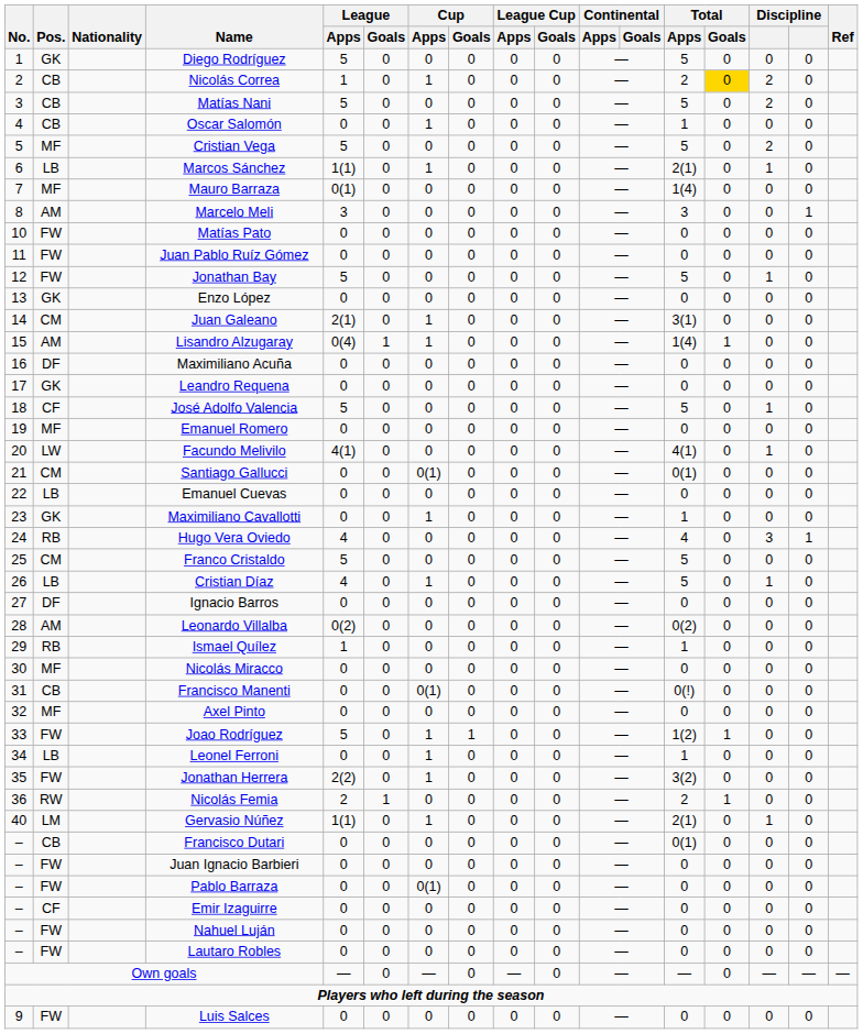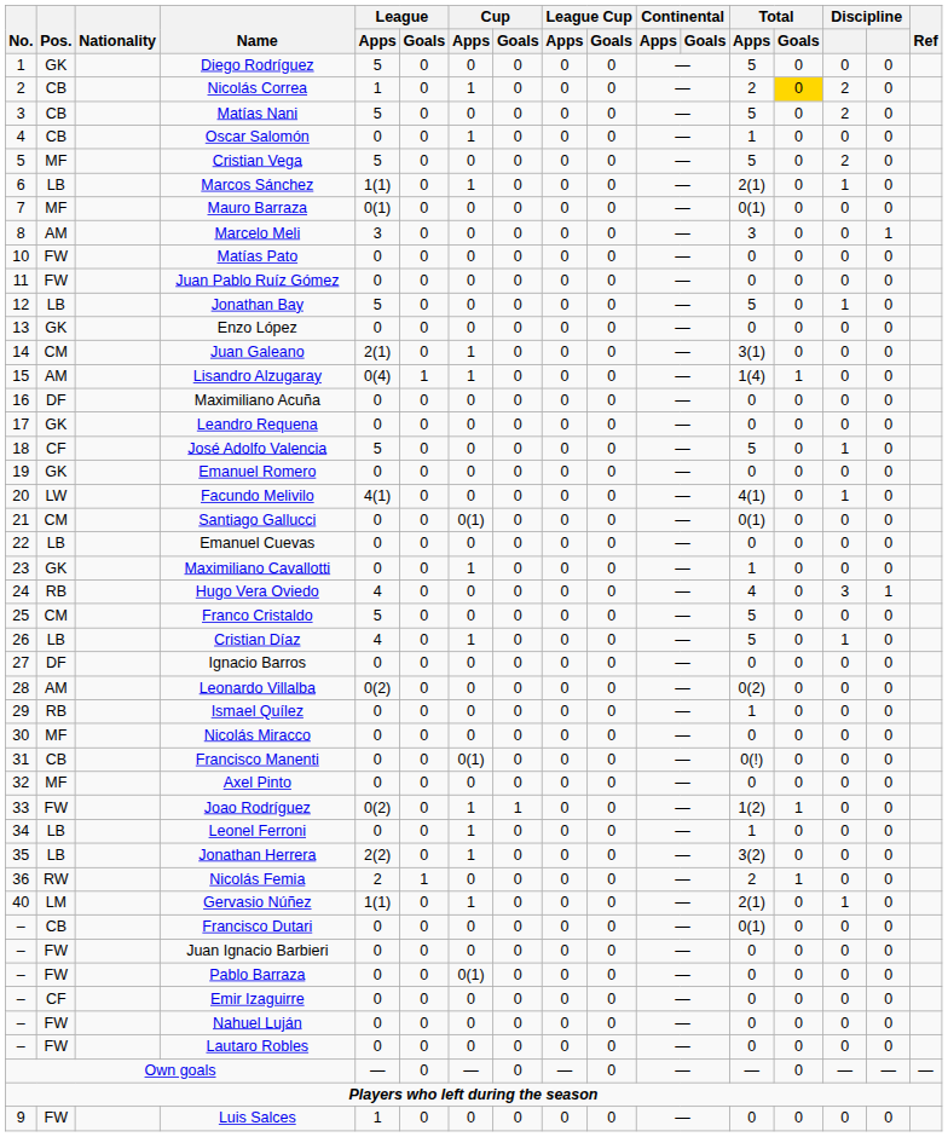 <table class="wikitable" style="text-align:center">
 <tr>
 <th rowspan="2" valign="bottom">No.</th>
 <th rowspan="2" valign="bottom">Pos.</th>
 <th rowspan="2" valign="bottom">Nationality</th>
 <th rowspan="2" valign="bottom" width="200">Name</th>
 <th colspan="2" width="85">League</th>
 <th colspan="2" width="85">Cup</th>
 <th colspan="2" width="85">League Cup</th>
 <th colspan="2" width="85">Continental</th>
 <th colspan="2" width="85">Total</th>
 <th colspan="2" width="85">Discipline</th>
 <th rowspan="2" valign="bottom">Ref</th>
 </tr>
 <tr>
 <th>Apps</th>
 <th>Goals</th>
 <th>Apps</th>
 <th>Goals</th>
 <th>Apps</th>
 <th>Goals</th>
 <th>Apps</th>
 <th>Goals</th>
 <th>Apps</th>
 <th>Goals</th>
 <th></th>
 <th></th>
 </tr>
 <tr>
 <td align="center">1</td>
 <td align="center">GK</td>
 <td align="center"></td>
 <td align="center"><a href='#'>Diego Rodríguez</a></td>
 <td>5</td>
 <td>0</td>
 <td>0</td>
 <td>0</td>
 <td>0</td>
 <td>0</td>
 <td colspan="2">—</td>
 <td>5</td>
 <td>0</td>
 <td>0</td>
 <td>0</td>
 <td></td>
 </tr>
 <tr>
 <td align="center">2</td>
 <td align="center">CB</td>
 <td align="center"></td>
 <td align="center"><a href='#'>Nicolás Correa</a></td>
 <td>1</td>
 <td>0</td>
 <td>1</td>
 <td>0</td>
 <td>0</td>
 <td>0</td>
 <td colspan="2">—</td>
 <td>2</td>
 <td style="background: gold;">0</td>
 <td>2</td>
 <td>0</td>
 <td></td>
 </tr>
 <tr>
 <td align="center">3</td>
 <td align="center">CB</td>
 <td align="center"></td>
 <td align="center"><a href='#'>Matías Nani</a></td>
 <td>5</td>
 <td>0</td>
 <td>0</td>
 <td>0</td>
 <td>0</td>
 <td>0</td>
 <td colspan="2">—</td>
 <td>5</td>
 <td>0</td>
 <td>2</td>
 <td>0</td>
 <td></td>
 </tr>
 <tr>
 <td align="center">4</td>
 <td align="center">CB</td>
 <td align="center"></td>
 <td align="center"><a href='#'>Oscar Salomón</a></td>
 <td>0</td>
 <td>0</td>
 <td>1</td>
 <td>0</td>
 <td>0</td>
 <td>0</td>
 <td colspan="2">—</td>
 <td>1</td>
 <td>0</td>
 <td>0</td>
 <td>0</td>
 <td></td>
 </tr>
 <tr>
 <td align="center">5</td>
 <td align="center">MF</td>
 <td align="center"></td>
 <td align="center"><a href='#'>Cristian Vega</a></td>
 <td>5</td>
 <td>0</td>
 <td>0</td>
 <td>0</td>
 <td>0</td>
 <td>0</td>
 <td colspan="2">—</td>
 <td>5</td>
 <td>0</td>
 <td>2</td>
 <td>0</td>
 <td></td>
 </tr>
 <tr>
 <td align="center">6</td>
 <td align="center">LB</td>
 <td align="center"></td>
 <td align="center"><a href='#'>Marcos Sánchez</a></td>
 <td>1(1)</td>
 <td>0</td>
 <td>1</td>
 <td>0</td>
 <td>0</td>
 <td>0</td>
 <td colspan="2">—</td>
 <td>2(1)</td>
 <td>0</td>
 <td>1</td>
 <td>0</td>
 <td></td>
 </tr>
 <tr>
 <td align="center">7</td>
 <td align="center">MF</td>
 <td align="center"></td>
 <td align="center"><a href='#'>Mauro Barraza</a></td>
 <td>0(1)</td>
 <td>0</td>
 <td>0</td>
 <td>0</td>
 <td>0</td>
 <td>0</td>
 <td colspan="2">—</td>
-<td>1(4)</td>
+<td>0(1)</td>
 <td>0</td>
 <td>0</td>
 <td>0</td>
 <td></td>
 </tr>
 <tr>
 <td align="center">8</td>
 <td align="center">AM</td>
 <td align="center"></td>
 <td align="center"><a href='#'>Marcelo Meli</a></td>
 <td>3</td>
 <td>0</td>
 <td>0</td>
 <td>0</td>
 <td>0</td>
 <td>0</td>
 <td colspan="2">—</td>
 <td>3</td>
 <td>0</td>
 <td>0</td>
 <td>1</td>
 <td></td>
 </tr>
 <tr>
 <td align="center">10</td>
 <td align="center">FW</td>
 <td align="center"></td>
 <td align="center"><a href='#'>Matías Pato</a></td>
 <td>0</td>
 <td>0</td>
 <td>0</td>
 <td>0</td>
 <td>0</td>
 <td>0</td>
 <td colspan="2">—</td>
 <td>0</td>
 <td>0</td>
 <td>0</td>
 <td>0</td>
 <td></td>
 </tr>
 <tr>
 <td align="center">11</td>
 <td align="center">FW</td>
 <td align="center"></td>
 <td align="center"><a href='#'>Juan Pablo Ruíz Gómez</a></td>
 <td>0</td>
 <td>0</td>
 <td>0</td>
 <td>0</td>
 <td>0</td>
 <td>0</td>
 <td colspan="2">—</td>
 <td>0</td>
 <td>0</td>
 <td>0</td>
 <td>0</td>
 <td></td>
 </tr>
 <tr>
 <td align="center">12</td>
-<td align="center">FW</td>
+<td align="center">LB</td>
 <td align="center"></td>
 <td align="center"><a href='#'>Jonathan Bay</a></td>
 <td>5</td>
 <td>0</td>
 <td>0</td>
 <td>0</td>
 <td>0</td>
 <td>0</td>
 <td colspan="2">—</td>
 <td>5</td>
 <td>0</td>
 <td>1</td>
 <td>0</td>
 <td></td>
 </tr>
 <tr>
 <td align="center">13</td>
 <td align="center">GK</td>
 <td align="center"></td>
 <td align="center">Enzo López</td>
 <td>0</td>
 <td>0</td>
 <td>0</td>
 <td>0</td>
 <td>0</td>
 <td>0</td>
 <td colspan="2">—</td>
 <td>0</td>
 <td>0</td>
 <td>0</td>
 <td>0</td>
 <td></td>
 </tr>
 <tr>
 <td align="center">14</td>
 <td align="center">CM</td>
 <td align="center"></td>
 <td align="center"><a href='#'>Juan Galeano</a></td>
 <td>2(1)</td>
 <td>0</td>
 <td>1</td>
 <td>0</td>
 <td>0</td>
 <td>0</td>
 <td colspan="2">—</td>
 <td>3(1)</td>
 <td>0</td>
 <td>0</td>
 <td>0</td>
 <td></td>
 </tr>
 <tr>
 <td align="center">15</td>
 <td align="center">AM</td>
 <td align="center"></td>
 <td align="center"><a href='#'>Lisandro Alzugaray</a></td>
 <td>0(4)</td>
 <td>1</td>
 <td>1</td>
 <td>0</td>
 <td>0</td>
 <td>0</td>
 <td colspan="2">—</td>
 <td>1(4)</td>
 <td>1</td>
 <td>0</td>
 <td>0</td>
 <td></td>
 </tr>
 <tr>
 <td align="center">16</td>
 <td align="center">DF</td>
 <td align="center"></td>
 <td align="center">Maximiliano Acuña</td>
 <td>0</td>
 <td>0</td>
 <td>0</td>
 <td>0</td>
 <td>0</td>
 <td>0</td>
 <td colspan="2">—</td>
 <td>0</td>
 <td>0</td>
 <td>0</td>
 <td>0</td>
 <td></td>
 </tr>
 <tr>
 <td align="center">17</td>
 <td align="center">GK</td>
 <td align="center"></td>
 <td align="center"><a href='#'>Leandro Requena</a></td>
 <td>0</td>
 <td>0</td>
 <td>0</td>
 <td>0</td>
 <td>0</td>
 <td>0</td>
 <td colspan="2">—</td>
 <td>0</td>
 <td>0</td>
 <td>0</td>
 <td>0</td>
 <td></td>
 </tr>
 <tr>
 <td align="center">18</td>
 <td align="center">CF</td>
 <td align="center"></td>
 <td align="center"><a href='#'>José Adolfo Valencia</a></td>
 <td>5</td>
 <td>0</td>
 <td>0</td>
 <td>0</td>
 <td>0</td>
 <td>0</td>
 <td colspan="2">—</td>
 <td>5</td>
 <td>0</td>
 <td>1</td>
 <td>0</td>
 <td></td>
 </tr>
 <tr>
 <td align="center">19</td>
-<td align="center">MF</td>
+<td align="center">GK</td>
 <td align="center"></td>
 <td align="center"><a href='#'>Emanuel Romero</a></td>
 <td>0</td>
 <td>0</td>
 <td>0</td>
 <td>0</td>
 <td>0</td>
 <td>0</td>
 <td colspan="2">—</td>
 <td>0</td>
 <td>0</td>
 <td>0</td>
 <td>0</td>
 <td></td>
 </tr>
 <tr>
 <td align="center">20</td>
 <td align="center">LW</td>
 <td align="center"></td>
 <td align="center"><a href='#'>Facundo Melivilo</a></td>
 <td>4(1)</td>
 <td>0</td>
 <td>0</td>
 <td>0</td>
 <td>0</td>
 <td>0</td>
 <td colspan="2">—</td>
 <td>4(1)</td>
 <td>0</td>
 <td>1</td>
 <td>0</td>
 <td></td>
 </tr>
 <tr>
 <td align="center">21</td>
 <td align="center">CM</td>
 <td align="center"></td>
 <td align="center"><a href='#'>Santiago Gallucci</a></td>
 <td>0</td>
 <td>0</td>
 <td>0(1)</td>
 <td>0</td>
 <td>0</td>
 <td>0</td>
 <td colspan="2">—</td>
 <td>0(1)</td>
 <td>0</td>
 <td>0</td>
 <td>0</td>
 <td></td>
 </tr>
 <tr>
 <td align="center">22</td>
 <td align="center">LB</td>
 <td align="center"></td>
 <td align="center">Emanuel Cuevas</td>
 <td>0</td>
 <td>0</td>
 <td>0</td>
 <td>0</td>
 <td>0</td>
 <td>0</td>
 <td colspan="2">—</td>
 <td>0</td>
 <td>0</td>
 <td>0</td>
 <td>0</td>
 <td></td>
 </tr>
 <tr>
 <td align="center">23</td>
 <td align="center">GK</td>
 <td align="center"></td>
 <td align="center"><a href='#'>Maximiliano Cavallotti</a></td>
 <td>0</td>
 <td>0</td>
 <td>1</td>
 <td>0</td>
 <td>0</td>
 <td>0</td>
 <td colspan="2">—</td>
 <td>1</td>
 <td>0</td>
 <td>0</td>
 <td>0</td>
 <td></td>
 </tr>
 <tr>
 <td align="center">24</td>
 <td align="center">RB</td>
 <td align="center"></td>
 <td align="center"><a href='#'>Hugo Vera Oviedo</a></td>
 <td>4</td>
 <td>0</td>
 <td>0</td>
 <td>0</td>
 <td>0</td>
 <td>0</td>
 <td colspan="2">—</td>
 <td>4</td>
 <td>0</td>
 <td>3</td>
 <td>1</td>
 <td></td>
 </tr>
 <tr>
 <td align="center">25</td>
 <td align="center">CM</td>
 <td align="center"></td>
 <td align="center"><a href='#'>Franco Cristaldo</a></td>
 <td>5</td>
 <td>0</td>
 <td>0</td>
 <td>0</td>
 <td>0</td>
 <td>0</td>
 <td colspan="2">—</td>
 <td>5</td>
 <td>0</td>
 <td>0</td>
 <td>0</td>
 <td></td>
 </tr>
 <tr>
 <td align="center">26</td>
 <td align="center">LB</td>
 <td align="center"></td>
 <td align="center"><a href='#'>Cristian Díaz</a></td>
 <td>4</td>
 <td>0</td>
 <td>1</td>
 <td>0</td>
 <td>0</td>
 <td>0</td>
 <td colspan="2">—</td>
 <td>5</td>
 <td>0</td>
 <td>1</td>
 <td>0</td>
 <td></td>
 </tr>
 <tr>
 <td align="center">27</td>
 <td align="center">DF</td>
 <td align="center"></td>
 <td align="center">Ignacio Barros</td>
 <td>0</td>
 <td>0</td>
 <td>0</td>
 <td>0</td>
 <td>0</td>
 <td>0</td>
 <td colspan="2">—</td>
 <td>0</td>
 <td>0</td>
 <td>0</td>
 <td>0</td>
 <td></td>
 </tr>
 <tr>
 <td align="center">28</td>
 <td align="center">AM</td>
 <td align="center"></td>
 <td align="center"><a href='#'>Leonardo Villalba</a></td>
 <td>0(2)</td>
 <td>0</td>
 <td>0</td>
 <td>0</td>
 <td>0</td>
 <td>0</td>
 <td colspan="2">—</td>
 <td>0(2)</td>
 <td>0</td>
 <td>0</td>
 <td>0</td>
 <td></td>
 </tr>
 <tr>
 <td align="center">29</td>
 <td align="center">RB</td>
 <td align="center"></td>
 <td align="center"><a href='#'>Ismael Quílez</a></td>
-<td>1</td>
+<td>0</td>
 <td>0</td>
 <td>0</td>
 <td>0</td>
 <td>0</td>
 <td>0</td>
 <td colspan="2">—</td>
 <td>1</td>
 <td>0</td>
 <td>0</td>
 <td>0</td>
 <td></td>
 </tr>
 <tr>
 <td align="center">30</td>
 <td align="center">MF</td>
 <td align="center"></td>
 <td align="center"><a href='#'>Nicolás Miracco</a></td>
 <td>0</td>
 <td>0</td>
 <td>0</td>
 <td>0</td>
 <td>0</td>
 <td>0</td>
 <td colspan="2">—</td>
 <td>0</td>
 <td>0</td>
 <td>0</td>
 <td>0</td>
 <td></td>
 </tr>
 <tr>
 <td align="center">31</td>
 <td align="center">CB</td>
 <td align="center"></td>
 <td align="center"><a href='#'>Francisco Manenti</a></td>
 <td>0</td>
 <td>0</td>
 <td>0(1)</td>
 <td>0</td>
 <td>0</td>
 <td>0</td>
 <td colspan="2">—</td>
 <td>0(!)</td>
 <td>0</td>
 <td>0</td>
 <td>0</td>
 <td></td>
 </tr>
 <tr>
 <td align="center">32</td>
 <td align="center">MF</td>
 <td align="center"></td>
 <td align="center"><a href='#'>Axel Pinto</a></td>
 <td>0</td>
 <td>0</td>
 <td>0</td>
 <td>0</td>
 <td>0</td>
 <td>0</td>
 <td colspan="2">—</td>
 <td>0</td>
 <td>0</td>
 <td>0</td>
 <td>0</td>
 <td></td>
 </tr>
 <tr>
 <td align="center">33</td>
 <td align="center">FW</td>
 <td align="center"></td>
 <td align="center"><a href='#'>Joao Rodríguez</a></td>
-<td>5</td>
+<td>0(2)</td>
 <td>0</td>
 <td>1</td>
 <td>1</td>
 <td>0</td>
 <td>0</td>
 <td colspan="2">—</td>
 <td>1(2)</td>
 <td>1</td>
 <td>0</td>
 <td>0</td>
 <td></td>
 </tr>
 <tr>
 <td align="center">34</td>
 <td align="center">LB</td>
 <td align="center"></td>
 <td align="center"><a href='#'>Leonel Ferroni</a></td>
 <td>0</td>
 <td>0</td>
 <td>1</td>
 <td>0</td>
 <td>0</td>
 <td>0</td>
 <td colspan="2">—</td>
 <td>1</td>
 <td>0</td>
 <td>0</td>
 <td>0</td>
 <td></td>
 </tr>
 <tr>
 <td align="center">35</td>
-<td align="center">FW</td>
+<td align="center">LB</td>
 <td align="center"></td>
 <td align="center"><a href='#'>Jonathan Herrera</a></td>
 <td>2(2)</td>
 <td>0</td>
 <td>1</td>
 <td>0</td>
 <td>0</td>
 <td>0</td>
 <td colspan="2">—</td>
 <td>3(2)</td>
 <td>0</td>
 <td>0</td>
 <td>0</td>
 <td></td>
 </tr>
 <tr>
 <td align="center">36</td>
 <td align="center">RW</td>
 <td align="center"></td>
 <td align="center"><a href='#'>Nicolás Femia</a></td>
 <td>2</td>
 <td>1</td>
 <td>0</td>
 <td>0</td>
 <td>0</td>
 <td>0</td>
 <td colspan="2">—</td>
 <td>2</td>
 <td>1</td>
 <td>0</td>
 <td>0</td>
 <td></td>
 </tr>
 <tr>
 <td align="center">40</td>
 <td align="center">LM</td>
 <td align="center"></td>
 <td align="center"><a href='#'>Gervasio Núñez</a></td>
 <td>1(1)</td>
 <td>0</td>
 <td>1</td>
 <td>0</td>
 <td>0</td>
 <td>0</td>
 <td colspan="2">—</td>
 <td>2(1)</td>
 <td>0</td>
 <td>1</td>
 <td>0</td>
 <td></td>
 </tr>
 <tr>
 <td align="center">–</td>
 <td align="center">CB</td>
 <td align="center"></td>
 <td align="center"><a href='#'>Francisco Dutari</a></td>
 <td>0</td>
 <td>0</td>
 <td>0</td>
 <td>0</td>
 <td>0</td>
 <td>0</td>
 <td colspan="2">—</td>
 <td>0(1)</td>
 <td>0</td>
 <td>0</td>
 <td>0</td>
 <td></td>
 </tr>
 <tr>
 <td align="center">–</td>
 <td align="center">FW</td>
 <td align="center"></td>
 <td align="center">Juan Ignacio Barbieri</td>
 <td>0</td>
 <td>0</td>
 <td>0</td>
 <td>0</td>
 <td>0</td>
 <td>0</td>
 <td colspan="2">—</td>
 <td>0</td>
 <td>0</td>
 <td>0</td>
 <td>0</td>
 <td></td>
 </tr>
 <tr>
 <td align="center">–</td>
 <td align="center">FW</td>
 <td align="center"></td>
 <td align="center"><a href='#'>Pablo Barraza</a></td>
 <td>0</td>
 <td>0</td>
 <td>0(1)</td>
 <td>0</td>
 <td>0</td>
 <td>0</td>
 <td colspan="2">—</td>
 <td>0</td>
 <td>0</td>
 <td>0</td>
 <td>0</td>
 <td></td>
 </tr>
 <tr>
 <td align="center">–</td>
 <td align="center">CF</td>
 <td align="center"></td>
 <td align="center"><a href='#'>Emir Izaguirre</a></td>
 <td>0</td>
 <td>0</td>
 <td>0</td>
 <td>0</td>
 <td>0</td>
 <td>0</td>
 <td colspan="2">—</td>
 <td>0</td>
 <td>0</td>
 <td>0</td>
 <td>0</td>
 <td></td>
 </tr>
 <tr>
 <td align="center">–</td>
 <td align="center">FW</td>
 <td align="center"></td>
 <td align="center"><a href='#'>Nahuel Luján</a></td>
 <td>0</td>
 <td>0</td>
 <td>0</td>
 <td>0</td>
 <td>0</td>
 <td>0</td>
 <td colspan="2">—</td>
 <td>0</td>
 <td>0</td>
 <td>0</td>
 <td>0</td>
 <td></td>
 </tr>
 <tr>
 <td align="center">–</td>
 <td align="center">FW</td>
 <td align="center"></td>
 <td align="center"><a href='#'>Lautaro Robles</a></td>
 <td>0</td>
 <td>0</td>
 <td>0</td>
 <td>0</td>
 <td>0</td>
 <td>0</td>
 <td colspan="2">—</td>
 <td>0</td>
 <td>0</td>
 <td>0</td>
 <td>0</td>
 <td></td>
 </tr>
 <tr>
 <td colspan="4" align="center"><a href='#'>Own goals</a></td>
 <td>—</td>
 <td>0</td>
 <td>—</td>
 <td>0</td>
 <td>—</td>
 <td>0</td>
 <td colspan="2">—</td>
 <td>—</td>
 <td>0</td>
 <td>—</td>
 <td>—</td>
 <td>—</td>
 </tr>
 <tr>
 <td colspan="17" align="center"><strong><em>Players who left during the season</em></strong></td>
 </tr>
 <tr>
 <td align="center">9</td>
 <td align="center">FW</td>
 <td align="center"></td>
 <td align="center"><a href='#'>Luis Salces</a></td>
-<td>0</td>
+<td>1</td>
 <td>0</td>
 <td>0</td>
 <td>0</td>
 <td>0</td>
 <td>0</td>
 <td colspan="2">—</td>
 <td>0</td>
 <td>0</td>
 <td>0</td>
 <td>0</td>
 <td></td>
 </tr>
 </table>
